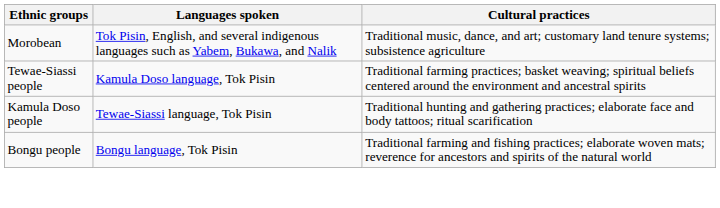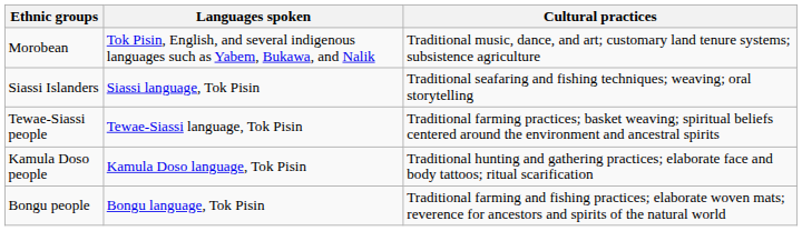 <table class="wikitable">
 <tr>
 <th>Ethnic groups</th>
 <th>Languages spoken</th>
 <th>Cultural practices</th>
 </tr>
 <tr>
 <td>Morobean</td>
 <td><a href='#'>Tok Pisin</a>, English, and several indigenous languages such as <a href='#'>Yabem</a>, <a href='#'>Bukawa</a>, and <a href='#'>Nalik</a></td>
 <td>Traditional music, dance, and art; customary land tenure systems; subsistence agriculture</td>
 </tr>
 <tr>
+<td>Siassi Islanders</td>
+<td><a href='#'>Siassi language</a>, Tok Pisin</td>
+<td>Traditional seafaring and fishing techniques; weaving; oral storytelling</td>
+</tr>
+<tr>
 <td>Tewae-Siassi people</td>
-<td><a href='#'>Kamula Doso language</a>, Tok Pisin</td>
+<td><a href='#'>Tewae-Siassi</a> language, Tok Pisin</td>
 <td>Traditional farming practices; basket weaving; spiritual beliefs centered around the environment and ancestral spirits</td>
 </tr>
 <tr>
 <td>Kamula Doso people</td>
-<td><a href='#'>Tewae-Siassi</a> language, Tok Pisin</td>
+<td><a href='#'>Kamula Doso language</a>, Tok Pisin</td>
 <td>Traditional hunting and gathering practices; elaborate face and body tattoos; ritual scarification</td>
 </tr>
 <tr>
 <td>Bongu people</td>
 <td><a href='#'>Bongu language</a>, Tok Pisin</td>
 <td>Traditional farming and fishing practices; elaborate woven mats; reverence for ancestors and spirits of the natural world</td>
 </tr>
 </table>
